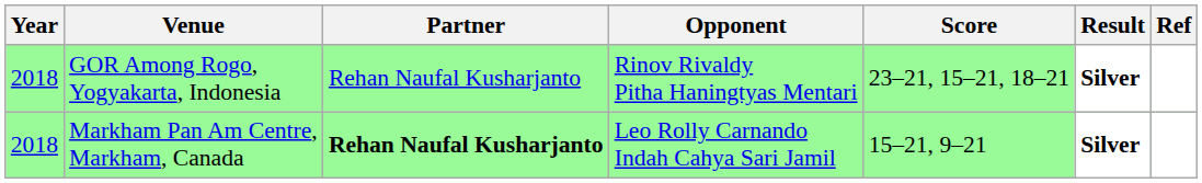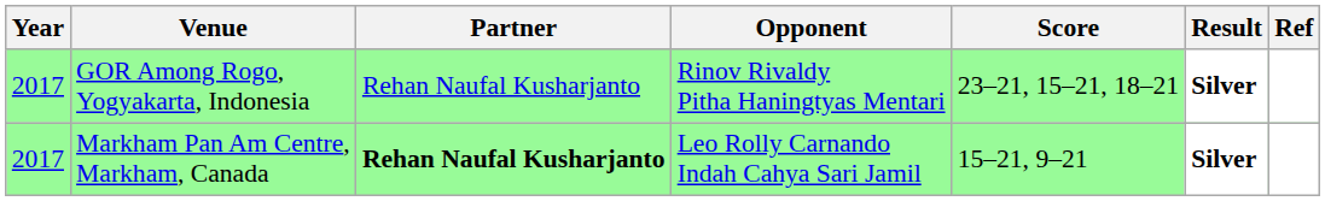 <table class="sortable wikitable" style="font-size: 90%;">
 <tr>
 <th>Year</th>
 <th>Venue</th>
 <th>Partner</th>
 <th>Opponent</th>
 <th>Score</th>
 <th>Result</th>
 <th>Ref</th>
 </tr>
 <tr style="background:#98FB98">
-<td align="center"><a href='#'>2018</a></td>
+<td align="center"><a href='#'>2017</a></td>
 <td align="left"><a href='#'>GOR Among Rogo</a>,<br><a href='#'>Yogyakarta</a>, Indonesia</td>
 <td align="left"> <a href='#'>Rehan Naufal Kusharjanto</a></td>
 <td align="left"> <a href='#'>Rinov Rivaldy</a><br> <a href='#'>Pitha Haningtyas Mentari</a></td>
 <td align="left">23–21, 15–21, 18–21</td>
 <td style="text-align:left; background:white"> <strong>Silver</strong></td>
 <td style="text-align:center; background:white"></td>
 </tr>
 <tr style="background:#98FB98">
-<td align="center"><a href='#'>2018</a></td>
+<td align="center"><a href='#'>2017</a></td>
 <td align="left"><a href='#'>Markham Pan Am Centre</a>,<br><a href='#'>Markham</a>, Canada</td>
 <td align="left"><strong> Rehan Naufal Kusharjanto</strong></td>
 <td align="left"> <a href='#'>Leo Rolly Carnando</a><br> <a href='#'>Indah Cahya Sari Jamil</a></td>
 <td align="left">15–21, 9–21</td>
 <td style="text-align:left; background:white"> <strong>Silver</strong></td>
 <td style="text-align:center; background:white"></td>
 </tr>
 </table>
